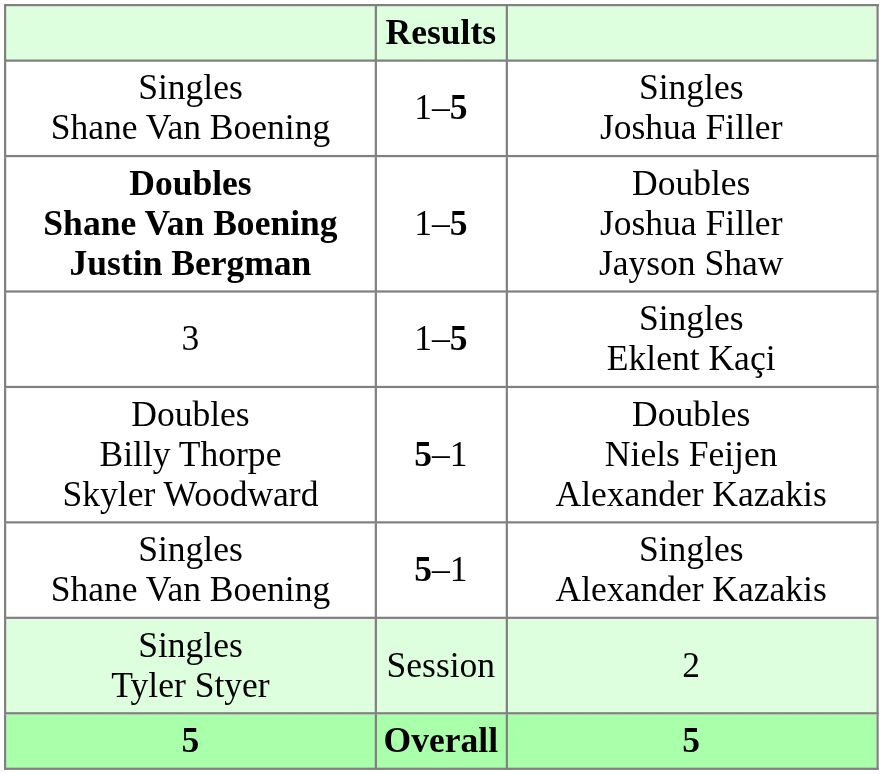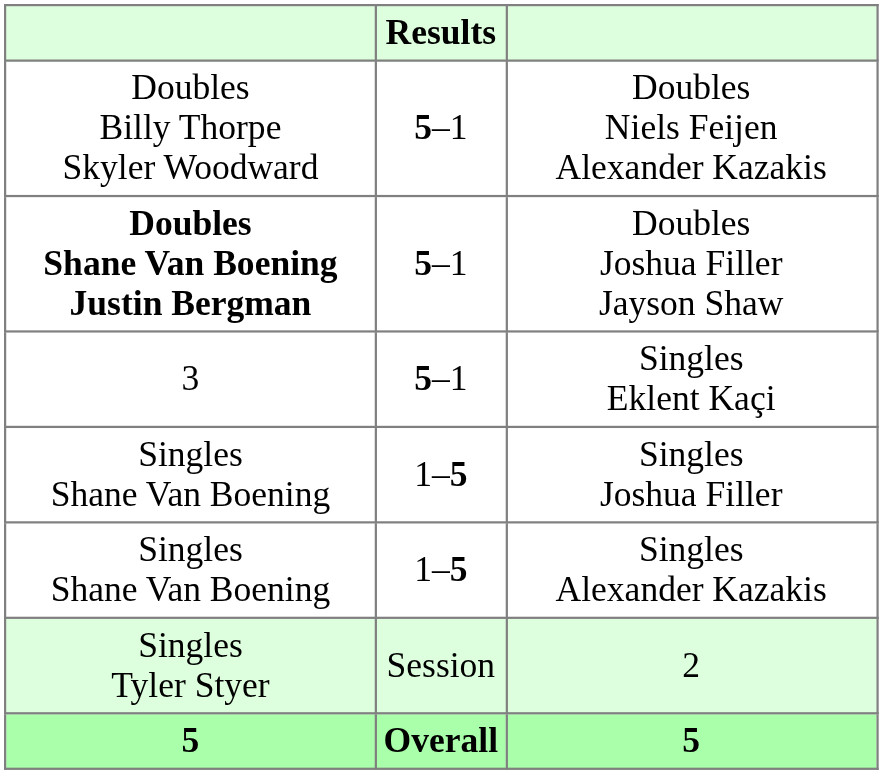 <table border="1" cellpadding="3" style="border-collapse: collapse;">
 <tr bgcolor="#ddffdd">
 <th width="160"></th>
 <th>Results</th>
 <th width="160"></th>
 </tr>
 <tr>
+<td align="center">Doubles<br>Billy Thorpe<br>Skyler Woodward</td>
+<td align="center"><strong>5</strong>–1</td>
+<td align="center">Doubles<br>Niels Feijen<br>Alexander Kazakis</td>
+</tr>
+<tr>
+<td align="center"><strong>Doubles<br>Shane Van Boening<br>Justin Bergman</strong></td>
+<td align="center"><strong>5</strong>–1</td>
+<td align="center">Doubles<br>Joshua Filler<br>Jayson Shaw</td>
+</tr>
+<tr>
+<td align="center">3</td>
+<td align="center"><strong>5</strong>–1</td>
+<td align="center">Singles<br>Eklent Kaçi</td>
+</tr>
+<tr>
 <td align="center">Singles<br>Shane Van Boening</td>
 <td align="center">1–<strong>5</strong></td>
 <td align="center">Singles<br>Joshua Filler</td>
 </tr>
 <tr>
-<td align="center"><strong>Doubles<br>Shane Van Boening<br>Justin Bergman</strong></td>
+<td align="center">Singles<br>Shane Van Boening</td>
 <td align="center">1–<strong>5</strong></td>
-<td align="center">Doubles<br>Joshua Filler<br>Jayson Shaw</td>
-</tr>
-<tr>
-<td align="center">3</td>
-<td align="center">1–<strong>5</strong></td>
-<td align="center">Singles<br>Eklent Kaçi</td>
-</tr>
-<tr>
-<td align="center">Doubles<br>Billy Thorpe<br>Skyler Woodward</td>
-<td align="center"><strong>5</strong>–1</td>
-<td align="center">Doubles<br>Niels Feijen<br>Alexander Kazakis</td>
-</tr>
-<tr>
-<td align="center">Singles<br>Shane Van Boening</td>
-<td align="center"><strong>5</strong>–1</td>
 <td align="center">Singles<br>Alexander Kazakis</td>
 </tr>
 <tr bgcolor="#ddffdd">
 <td align="center">Singles<br>Tyler Styer</td>
 <td align="center">Session</td>
 <td align="center">2</td>
 </tr>
 <tr bgcolor="#aaffaa">
 <th align="center">5</th>
 <th align="center">Overall</th>
 <th align="center">5</th>
 </tr>
 </table>
